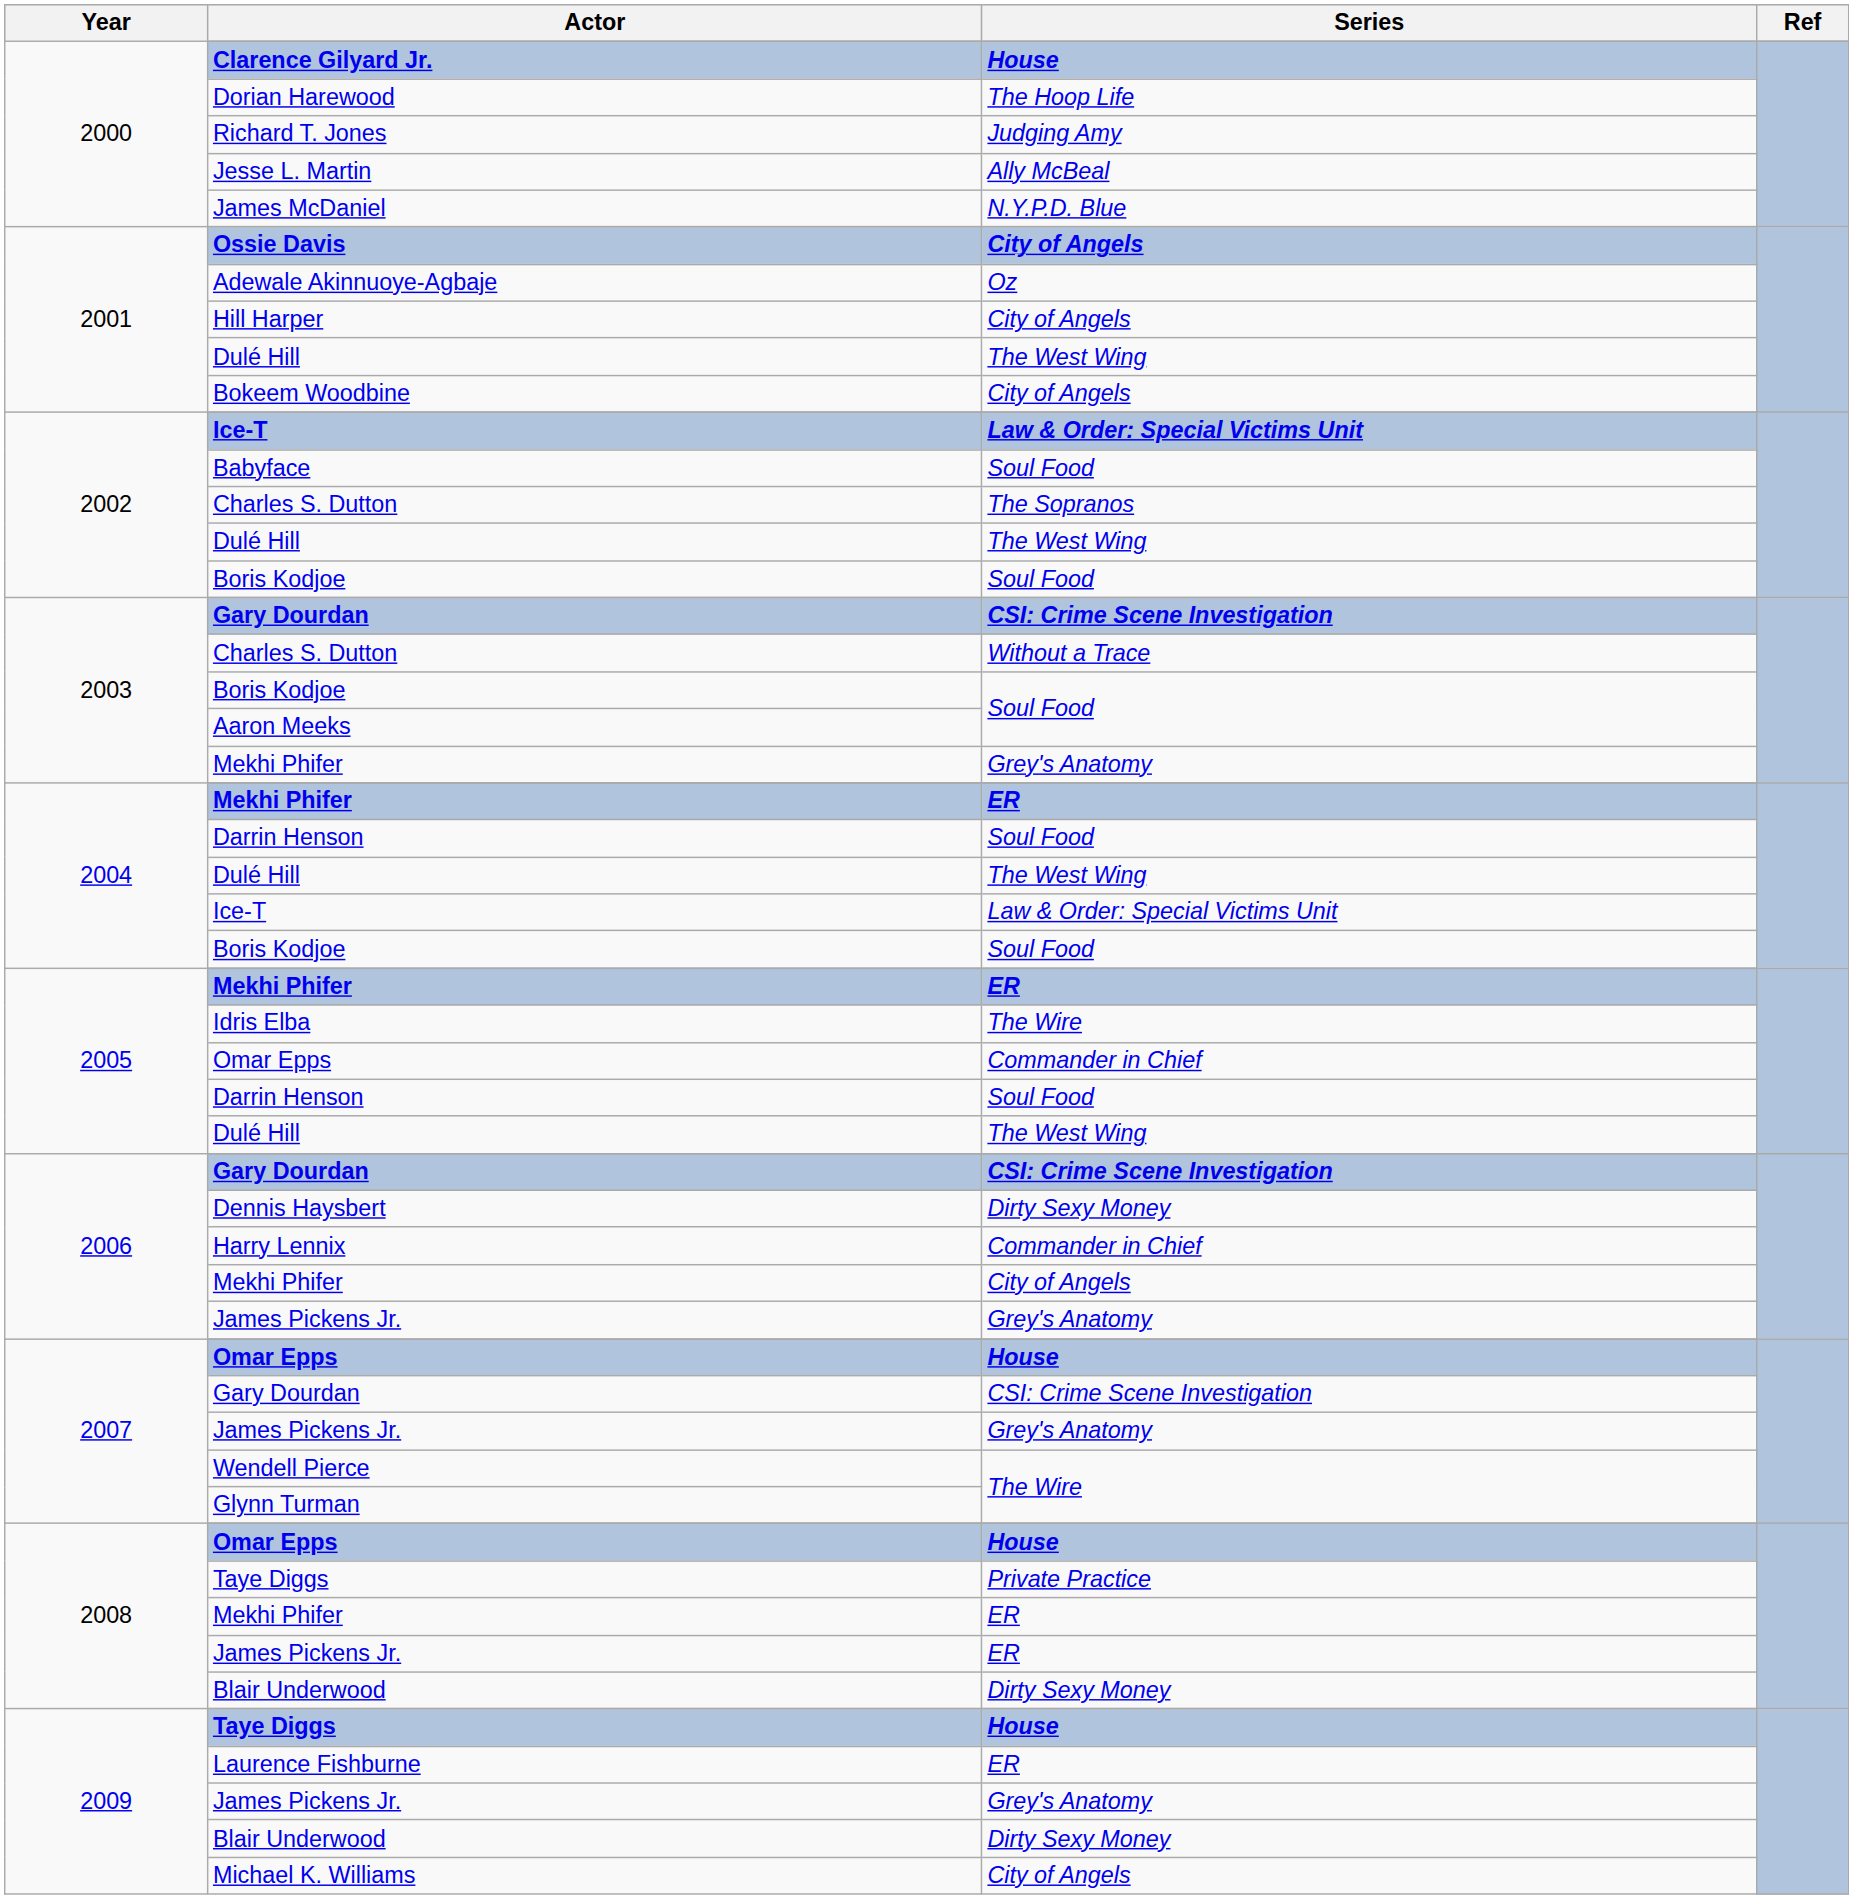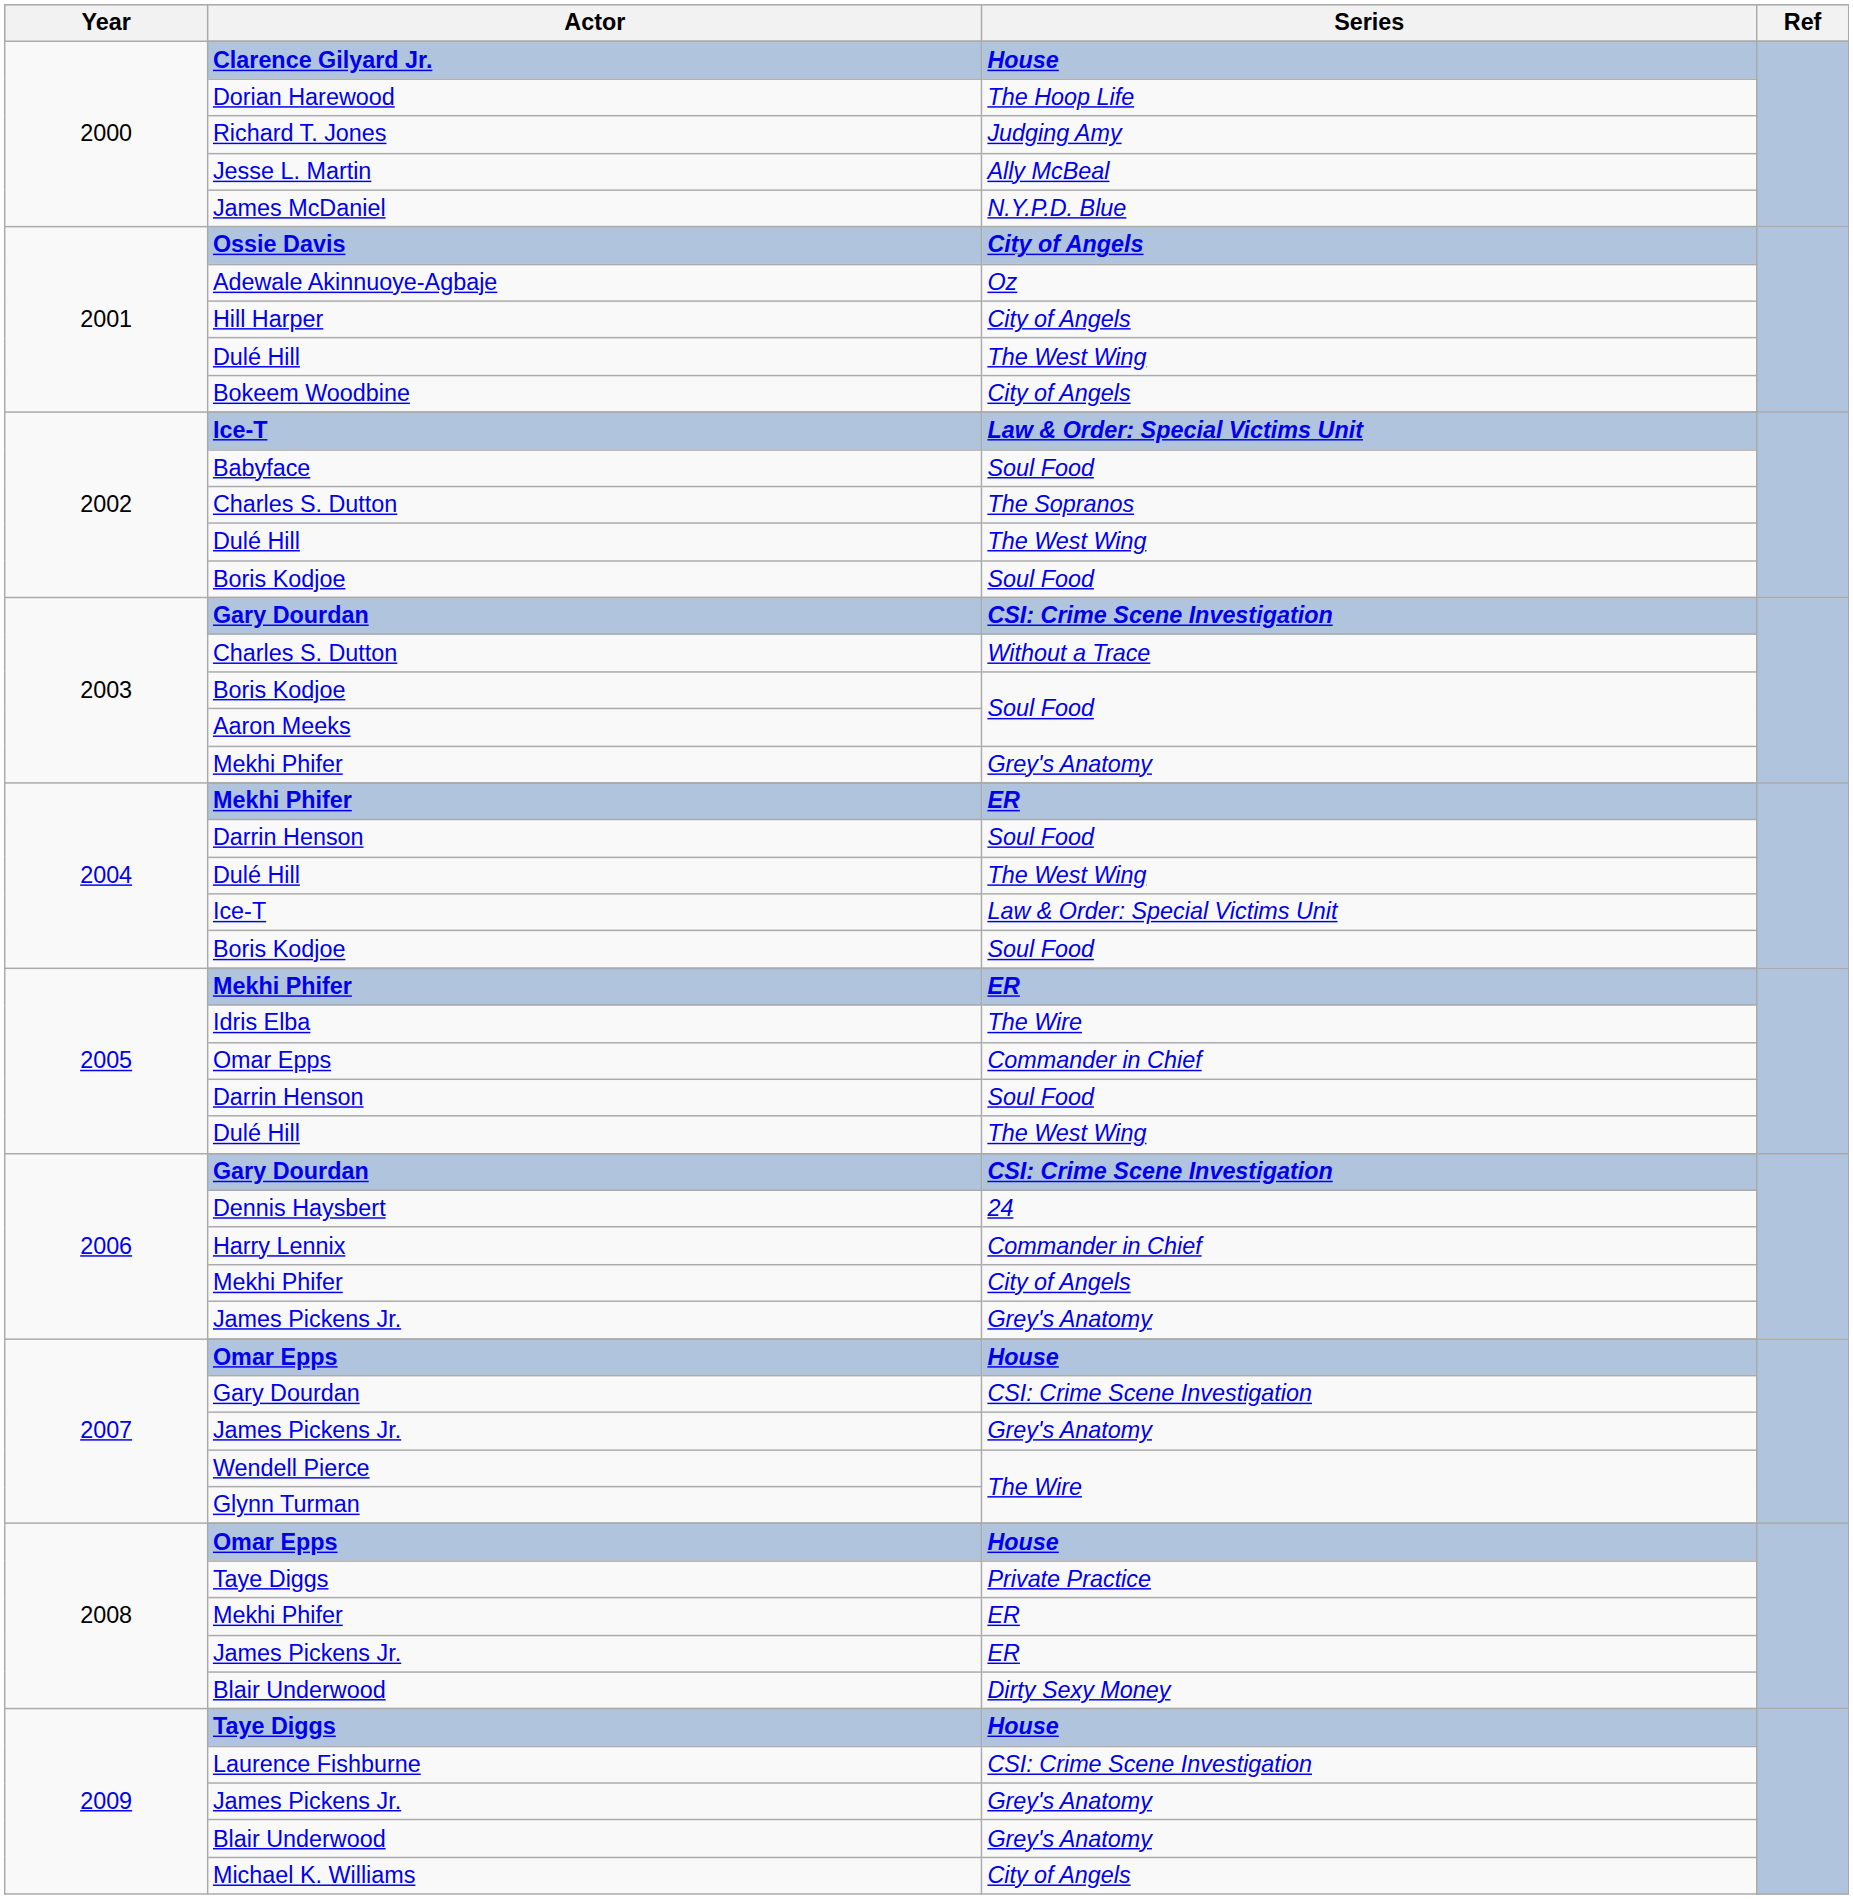 <table class="wikitable" style="width:100%;">
 <tr style="background:#bebebe;">
 <th style="width:11%;">Year</th>
 <th style="width:42%;">Actor</th>
 <th style="width:42%;">Series</th>
 <th style="width:5%;">Ref</th>
 </tr>
 <tr>
 <td rowspan="6" align="center">2000</td>
 </tr>
 <tr style="background:#B0C4DE">
 <td><strong><a href='#'>Clarence Gilyard Jr.</a></strong></td>
 <td><strong><em><a href='#'>House</a></em></strong></td>
 <td rowspan="6" align="center"></td>
 </tr>
 <tr>
 <td><a href='#'>Dorian Harewood</a></td>
 <td><em><a href='#'>The Hoop Life</a></em></td>
 </tr>
 <tr>
 <td><a href='#'>Richard T. Jones</a></td>
 <td><em><a href='#'>Judging Amy</a></em></td>
 </tr>
 <tr>
 <td><a href='#'>Jesse L. Martin</a></td>
 <td><em><a href='#'>Ally McBeal</a></em></td>
 </tr>
 <tr>
 <td><a href='#'>James McDaniel</a></td>
 <td><em><a href='#'>N.Y.P.D. Blue</a></em></td>
 </tr>
 <tr>
 <td rowspan="6" align="center">2001</td>
 </tr>
 <tr style="background:#B0C4DE">
 <td><strong><a href='#'>Ossie Davis</a></strong></td>
 <td><strong><em><a href='#'>City of Angels</a></em></strong></td>
 <td rowspan="6" align="center"></td>
 </tr>
 <tr>
 <td><a href='#'>Adewale Akinnuoye-Agbaje</a></td>
 <td><em><a href='#'>Oz</a></em></td>
 </tr>
 <tr>
 <td><a href='#'>Hill Harper</a></td>
 <td><em><a href='#'>City of Angels</a></em></td>
 </tr>
 <tr>
 <td><a href='#'>Dulé Hill</a></td>
 <td><em><a href='#'>The West Wing</a></em></td>
 </tr>
 <tr>
 <td><a href='#'>Bokeem Woodbine</a></td>
 <td><em><a href='#'>City of Angels</a></em></td>
 </tr>
 <tr>
 <td rowspan="6" align="center">2002</td>
 </tr>
 <tr style="background:#B0C4DE">
 <td><strong><a href='#'>Ice-T</a></strong></td>
 <td><strong><em><a href='#'>Law & Order: Special Victims Unit</a></em></strong></td>
 <td rowspan="6" align="center"></td>
 </tr>
 <tr>
 <td><a href='#'>Babyface</a></td>
 <td><em><a href='#'>Soul Food</a></em></td>
 </tr>
 <tr>
 <td><a href='#'>Charles S. Dutton</a></td>
 <td><em><a href='#'>The Sopranos</a></em></td>
 </tr>
 <tr>
 <td><a href='#'>Dulé Hill</a></td>
 <td><em><a href='#'>The West Wing</a></em></td>
 </tr>
 <tr>
 <td><a href='#'>Boris Kodjoe</a></td>
 <td><em><a href='#'>Soul Food</a></em></td>
 </tr>
 <tr>
 <td rowspan="6" align="center">2003</td>
 </tr>
 <tr style="background:#B0C4DE">
 <td><strong><a href='#'>Gary Dourdan</a></strong></td>
 <td><strong><em><a href='#'>CSI: Crime Scene Investigation</a></em></strong></td>
 <td rowspan="6" align="center"></td>
 </tr>
 <tr>
 <td><a href='#'>Charles S. Dutton</a></td>
 <td><em><a href='#'>Without a Trace</a></em></td>
 </tr>
 <tr>
 <td><a href='#'>Boris Kodjoe</a></td>
 <td rowspan="2"><em><a href='#'>Soul Food</a></em></td>
 </tr>
 <tr>
 <td><a href='#'>Aaron Meeks</a></td>
 </tr>
 <tr>
 <td><a href='#'>Mekhi Phifer</a></td>
 <td><em><a href='#'>Grey's Anatomy</a></em></td>
 </tr>
 <tr>
 <td rowspan="6" align="center"><a href='#'>2004</a></td>
 </tr>
 <tr style="background:#B0C4DE">
 <td><strong><a href='#'>Mekhi Phifer</a></strong></td>
 <td><strong><em><a href='#'>ER</a></em></strong></td>
 <td rowspan="6" align="center"></td>
 </tr>
 <tr>
 <td><a href='#'>Darrin Henson</a></td>
 <td><em><a href='#'>Soul Food</a></em></td>
 </tr>
 <tr>
 <td><a href='#'>Dulé Hill</a></td>
 <td><em><a href='#'>The West Wing</a></em></td>
 </tr>
 <tr>
 <td><a href='#'>Ice-T</a></td>
 <td><em><a href='#'>Law & Order: Special Victims Unit</a></em></td>
 </tr>
 <tr>
 <td><a href='#'>Boris Kodjoe</a></td>
 <td><em><a href='#'>Soul Food</a></em></td>
 </tr>
 <tr>
 <td rowspan="6" align="center"><a href='#'>2005</a></td>
 </tr>
 <tr style="background:#B0C4DE">
 <td><strong><a href='#'>Mekhi Phifer</a></strong></td>
 <td><strong><em><a href='#'>ER</a></em></strong></td>
 <td rowspan="6" align="center"></td>
 </tr>
 <tr>
 <td><a href='#'>Idris Elba</a></td>
 <td><em><a href='#'>The Wire</a></em></td>
 </tr>
 <tr>
 <td><a href='#'>Omar Epps</a></td>
 <td><em><a href='#'>Commander in Chief</a></em></td>
 </tr>
 <tr>
 <td><a href='#'>Darrin Henson</a></td>
 <td><em><a href='#'>Soul Food</a></em></td>
 </tr>
 <tr>
 <td><a href='#'>Dulé Hill</a></td>
 <td><em><a href='#'>The West Wing</a></em></td>
 </tr>
 <tr>
 <td rowspan="6" align="center"><a href='#'>2006</a></td>
 </tr>
 <tr style="background:#B0C4DE">
 <td><strong><a href='#'>Gary Dourdan</a></strong></td>
 <td><strong><em><a href='#'>CSI: Crime Scene Investigation</a></em></strong></td>
 <td rowspan="6" align="center"></td>
 </tr>
 <tr>
 <td><a href='#'>Dennis Haysbert</a></td>
-<td><em><a href='#'>Dirty Sexy Money</a></em></td>
+<td><em><a href='#'>24</a></em></td>
 </tr>
 <tr>
 <td><a href='#'>Harry Lennix</a></td>
 <td><em><a href='#'>Commander in Chief</a></em></td>
 </tr>
 <tr>
 <td><a href='#'>Mekhi Phifer</a></td>
 <td><em><a href='#'>City of Angels</a></em></td>
 </tr>
 <tr>
 <td><a href='#'>James Pickens Jr.</a></td>
 <td><em><a href='#'>Grey's Anatomy</a></em></td>
 </tr>
 <tr>
 <td rowspan="6" align="center"><a href='#'>2007</a></td>
 </tr>
 <tr style="background:#B0C4DE">
 <td><strong><a href='#'>Omar Epps</a></strong></td>
 <td><strong><em><a href='#'>House</a></em></strong></td>
 <td rowspan="6" align="center"></td>
 </tr>
 <tr>
 <td><a href='#'>Gary Dourdan</a></td>
 <td><em><a href='#'>CSI: Crime Scene Investigation</a></em></td>
 </tr>
 <tr>
 <td><a href='#'>James Pickens Jr.</a></td>
 <td><em><a href='#'>Grey's Anatomy</a></em></td>
 </tr>
 <tr>
 <td><a href='#'>Wendell Pierce</a></td>
 <td rowspan="2"><em><a href='#'>The Wire</a></em></td>
 </tr>
 <tr>
 <td><a href='#'>Glynn Turman</a></td>
 </tr>
 <tr>
 <td rowspan="6" align="center">2008</td>
 </tr>
 <tr style="background:#B0C4DE">
 <td><strong><a href='#'>Omar Epps</a></strong></td>
 <td><strong><em><a href='#'>House</a></em></strong></td>
 <td rowspan="6" align="center"></td>
 </tr>
 <tr>
 <td><a href='#'>Taye Diggs</a></td>
 <td><em><a href='#'>Private Practice</a></em></td>
 </tr>
 <tr>
 <td><a href='#'>Mekhi Phifer</a></td>
 <td><em><a href='#'>ER</a></em></td>
 </tr>
 <tr>
 <td><a href='#'>James Pickens Jr.</a></td>
 <td><em><a href='#'>ER</a></em></td>
 </tr>
 <tr>
 <td><a href='#'>Blair Underwood</a></td>
 <td><em><a href='#'>Dirty Sexy Money</a></em></td>
 </tr>
 <tr>
 <td rowspan="6" align="center"><a href='#'>2009</a></td>
 </tr>
 <tr style="background:#B0C4DE">
 <td><strong><a href='#'>Taye Diggs</a></strong></td>
 <td><strong><em><a href='#'>House</a></em></strong></td>
 <td rowspan="6" align="center"></td>
 </tr>
 <tr>
 <td><a href='#'>Laurence Fishburne</a></td>
-<td><em><a href='#'>ER</a></em></td>
+<td><em><a href='#'>CSI: Crime Scene Investigation</a></em></td>
 </tr>
 <tr>
 <td><a href='#'>James Pickens Jr.</a></td>
 <td><em><a href='#'>Grey's Anatomy</a></em></td>
 </tr>
 <tr>
 <td><a href='#'>Blair Underwood</a></td>
-<td><em><a href='#'>Dirty Sexy Money</a></em></td>
+<td><em><a href='#'>Grey's Anatomy</a></em></td>
 </tr>
 <tr>
 <td><a href='#'>Michael K. Williams</a></td>
 <td><em><a href='#'>City of Angels</a></em></td>
 </tr>
 </table>
